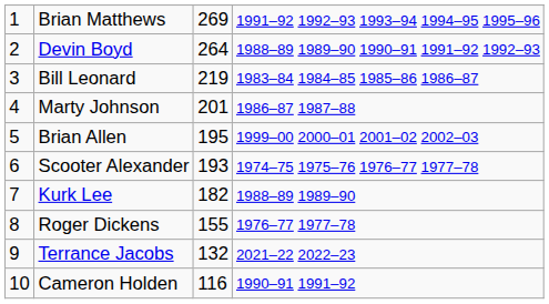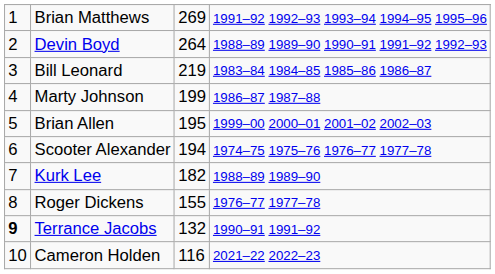 <table class="wikitable">
 <tr>
 </tr>
 <tr>
 <td>1</td>
 <td>Brian Matthews</td>
 <td>269</td>
 <td style="font-size:80%;"><a href='#'>1991–92</a> <a href='#'>1992–93</a> <a href='#'>1993–94</a> <a href='#'>1994–95</a> <a href='#'>1995–96</a></td>
 </tr>
 <tr>
 <td>2</td>
 <td><a href='#'>Devin Boyd</a></td>
 <td>264</td>
 <td style="font-size:80%;"><a href='#'>1988–89</a> <a href='#'>1989–90</a> <a href='#'>1990–91</a> <a href='#'>1991–92</a> <a href='#'>1992–93</a></td>
 </tr>
 <tr>
 <td>3</td>
 <td>Bill Leonard</td>
 <td>219</td>
 <td style="font-size:80%;"><a href='#'>1983–84</a> <a href='#'>1984–85</a> <a href='#'>1985–86</a> <a href='#'>1986–87</a></td>
 </tr>
 <tr>
 <td>4</td>
 <td>Marty Johnson</td>
-<td>201</td>
+<td>199</td>
 <td style="font-size:80%;"><a href='#'>1986–87</a> <a href='#'>1987–88</a></td>
 </tr>
 <tr>
 <td>5</td>
 <td>Brian Allen</td>
 <td>195</td>
 <td style="font-size:80%;"><a href='#'>1999–00</a> <a href='#'>2000–01</a> <a href='#'>2001–02</a> <a href='#'>2002–03</a></td>
 </tr>
 <tr>
 <td>6</td>
 <td>Scooter Alexander</td>
-<td>193</td>
+<td>194</td>
 <td style="font-size:80%;"><a href='#'>1974–75</a> <a href='#'>1975–76</a> <a href='#'>1976–77</a> <a href='#'>1977–78</a></td>
 </tr>
 <tr>
 <td>7</td>
 <td><a href='#'>Kurk Lee</a></td>
 <td>182</td>
 <td style="font-size:80%;"><a href='#'>1988–89</a> <a href='#'>1989–90</a></td>
 </tr>
 <tr>
 <td>8</td>
 <td>Roger Dickens</td>
 <td>155</td>
 <td style="font-size:80%;"><a href='#'>1976–77</a> <a href='#'>1977–78</a></td>
 </tr>
 <tr>
-<td>9</td>
+<td><strong>9</strong></td>
 <td><a href='#'>Terrance Jacobs</a></td>
 <td>132</td>
-<td style="font-size:80%;"><a href='#'>2021–22</a> <a href='#'>2022–23</a></td>
+<td style="font-size:80%;"><a href='#'>1990–91</a> <a href='#'>1991–92</a></td>
 </tr>
 <tr>
 <td>10</td>
 <td>Cameron Holden</td>
 <td>116</td>
-<td style="font-size:80%;"><a href='#'>1990–91</a> <a href='#'>1991–92</a></td>
+<td style="font-size:80%;"><a href='#'>2021–22</a> <a href='#'>2022–23</a></td>
 </tr>
 </table>
